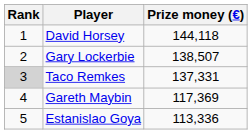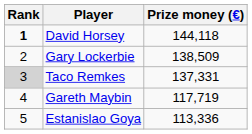 <table class="wikitable">
 <tr>
 <th>Rank</th>
 <th>Player</th>
 <th>Prize money (<a href='#'>€</a>)</th>
 </tr>
 <tr>
-<td align=center>1</td>
+<td align=center><strong>1</strong></td>
 <td> <a href='#'>David Horsey</a></td>
 <td align=center>144,118</td>
 </tr>
 <tr>
 <td align=center>2</td>
 <td> <a href='#'>Gary Lockerbie</a></td>
-<td align=center>138,507</td>
+<td align=center>138,509</td>
 </tr>
 <tr>
 <td align=center style="background: lightgrey;">3</td>
 <td> <a href='#'>Taco Remkes</a></td>
 <td align=center>137,331</td>
 </tr>
 <tr>
 <td align=center>4</td>
 <td> <a href='#'>Gareth Maybin</a></td>
-<td align=center>117,369</td>
+<td align=center>117,719</td>
 </tr>
 <tr>
 <td align=center>5</td>
 <td> <a href='#'>Estanislao Goya</a></td>
 <td align=center>113,336</td>
 </tr>
 </table>
